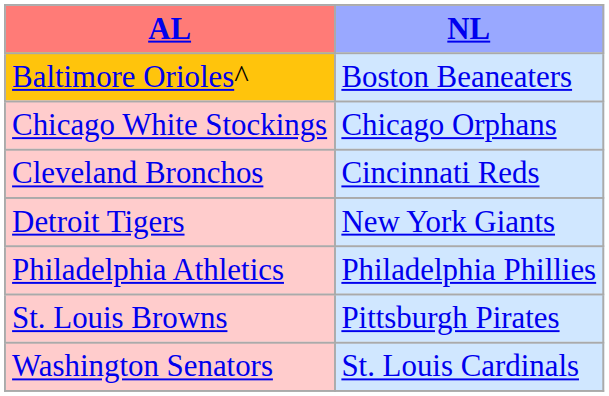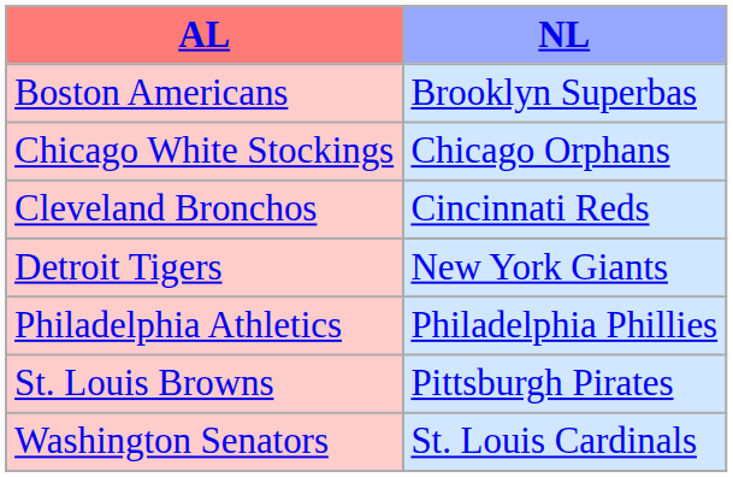 <table class="wikitable" style="font-size:100%;line-height:1.1;">
 <tr>
 <th style="background-color: #FF7B77;"><a href='#'>AL</a></th>
 <th style="background-color: #99A8FF;"><a href='#'>NL</a></th>
 </tr>
 <tr>
-<td style="background-color: #FFC40C;"><a href='#'>Baltimore Orioles</a>^</td>
-<td style="background-color: #D0E7FF;"><a href='#'>Boston Beaneaters</a></td>
+<td style="background-color: #FFCCCC;"><a href='#'>Boston Americans</a></td>
+<td style="background-color: #D0E7FF;"><a href='#'>Brooklyn Superbas</a></td>
 </tr>
 <tr>
 <td style="background-color: #FFCCCC;"><a href='#'>Chicago White Stockings</a></td>
 <td style="background-color: #D0E7FF;"><a href='#'>Chicago Orphans</a></td>
 </tr>
 <tr>
 <td style="background-color: #FFCCCC;"><a href='#'>Cleveland Bronchos</a></td>
 <td style="background-color: #D0E7FF;"><a href='#'>Cincinnati Reds</a></td>
 </tr>
 <tr>
 <td style="background-color: #FFCCCC;"><a href='#'>Detroit Tigers</a></td>
 <td style="background-color: #D0E7FF;"><a href='#'>New York Giants</a></td>
 </tr>
 <tr>
 <td style="background-color: #FFCCCC;"><a href='#'>Philadelphia Athletics</a></td>
 <td style="background-color: #D0E7FF;"><a href='#'>Philadelphia Phillies</a></td>
 </tr>
 <tr>
 <td style="background-color: #FFCCCC;"><a href='#'>St. Louis Browns</a></td>
 <td style="background-color: #D0E7FF;"><a href='#'>Pittsburgh Pirates</a></td>
 </tr>
 <tr>
 <td style="background-color: #FFCCCC;"><a href='#'>Washington Senators</a></td>
 <td style="background-color: #D0E7FF;"><a href='#'>St. Louis Cardinals</a></td>
 </tr>
 </table>
